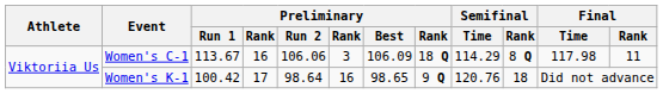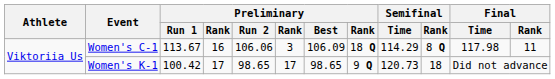 <table class="wikitable" style="font-size:90%">
 <tr>
 <th rowspan=2>Athlete</th>
 <th rowspan=2>Event</th>
 <th colspan=6>Preliminary</th>
 <th colspan=2>Semifinal</th>
 <th colspan=2>Final</th>
 </tr>
 <tr style="font-size:95%">
 <th>Run 1</th>
 <th>Rank</th>
 <th>Run 2</th>
 <th>Rank</th>
 <th>Best</th>
 <th>Rank</th>
 <th>Time</th>
 <th>Rank</th>
 <th>Time</th>
 <th>Rank</th>
 </tr>
 <tr align=center>
 <td rowspan=3 align=left><a href='#'>Viktoriia Us</a></td>
 <td align=left><a href='#'>Women's C-1</a></td>
 <td>113.67</td>
 <td>16</td>
 <td>106.06</td>
 <td>3</td>
 <td>106.09</td>
 <td>18 <strong>Q</strong></td>
 <td>114.29</td>
 <td>8 <strong>Q</strong></td>
 <td>117.98</td>
 <td>11</td>
 </tr>
 <tr align=center>
 <td align=left><a href='#'>Women's K-1</a></td>
 <td>100.42</td>
 <td>17</td>
-<td>98.64</td>
-<td>16</td>
+<td>98.65</td>
+<td>17</td>
 <td>98.65</td>
 <td>9 <strong>Q</strong></td>
-<td>120.76</td>
+<td>120.73</td>
 <td>18</td>
 <td colspan=2>Did not advance</td>
 </tr>
 </table>
